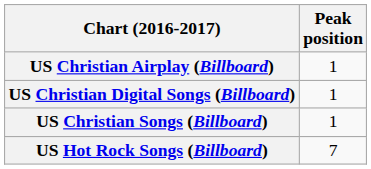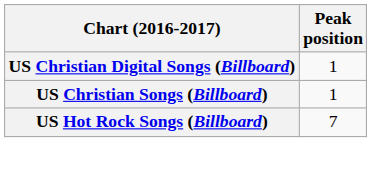 <table class="wikitable sortable plainrowheaders" style="text-align:center">
 <tr>
 <th scope="col">Chart (2016-2017)</th>
 <th scope="col">Peak<br>position</th>
-</tr>
-<tr>
-<th scope="row">US <a href='#'>Christian Airplay</a> (<em><a href='#'>Billboard</a></em>)</th>
-<td>1</td>
 </tr>
 <tr>
 <th scope="row">US <a href='#'>Christian Digital Songs</a> (<em><a href='#'>Billboard</a></em>)</th>
 <td>1</td>
 </tr>
 <tr>
 <th scope="row">US <a href='#'>Christian Songs</a> (<em><a href='#'>Billboard</a></em>)</th>
 <td>1</td>
 </tr>
 <tr>
 <th scope="row">US <a href='#'>Hot Rock Songs</a> (<em><a href='#'>Billboard</a></em>)</th>
 <td>7</td>
 </tr>
 </table>
